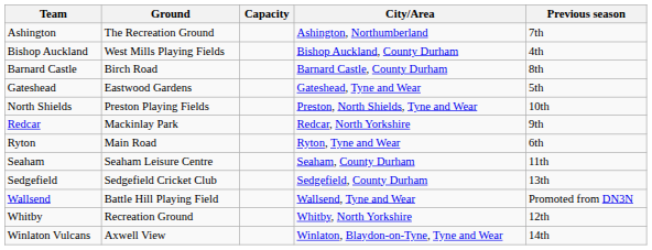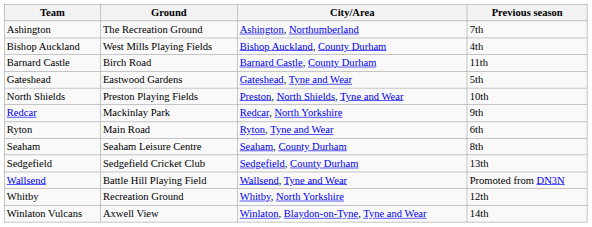 <table class="wikitable sortable" width=100%>
 <tr>
 <th>Team</th>
 <th>Ground</th>
-<th>Capacity</th>
 <th>City/Area</th>
 <th>Previous season</th>
 </tr>
 <tr>
 <td>Ashington</td>
 <td>The Recreation Ground</td>
-<td></td>
 <td><a href='#'>Ashington</a>, <a href='#'>Northumberland</a></td>
 <td>7th</td>
 </tr>
 <tr>
 <td>Bishop Auckland</td>
 <td>West Mills Playing Fields</td>
-<td></td>
 <td><a href='#'>Bishop Auckland</a>, <a href='#'>County Durham</a></td>
 <td>4th</td>
 </tr>
 <tr>
 <td>Barnard Castle</td>
 <td>Birch Road</td>
-<td></td>
 <td><a href='#'>Barnard Castle</a>, <a href='#'>County Durham</a></td>
-<td>8th</td>
+<td>11th</td>
 </tr>
 <tr>
 <td>Gateshead</td>
 <td>Eastwood Gardens</td>
-<td></td>
 <td><a href='#'>Gateshead</a>, <a href='#'>Tyne and Wear</a></td>
 <td>5th</td>
 </tr>
 <tr>
 <td>North Shields</td>
 <td>Preston Playing Fields</td>
-<td></td>
 <td><a href='#'>Preston</a>, <a href='#'>North Shields</a>, <a href='#'>Tyne and Wear</a></td>
 <td>10th</td>
 </tr>
 <tr>
 <td><a href='#'>Redcar</a></td>
 <td>Mackinlay Park</td>
-<td></td>
 <td><a href='#'>Redcar</a>, <a href='#'>North Yorkshire</a></td>
 <td>9th</td>
 </tr>
 <tr>
 <td>Ryton</td>
 <td>Main Road</td>
-<td></td>
 <td><a href='#'>Ryton</a>, <a href='#'>Tyne and Wear</a></td>
 <td>6th</td>
 </tr>
 <tr>
 <td>Seaham</td>
 <td>Seaham Leisure Centre</td>
-<td></td>
 <td><a href='#'>Seaham</a>, <a href='#'>County Durham</a></td>
-<td>11th</td>
+<td>8th</td>
 </tr>
 <tr>
 <td>Sedgefield</td>
 <td>Sedgefield Cricket Club</td>
-<td></td>
 <td><a href='#'>Sedgefield</a>, <a href='#'>County Durham</a></td>
 <td>13th</td>
 </tr>
 <tr>
 <td><a href='#'>Wallsend</a></td>
 <td>Battle Hill Playing Field</td>
-<td></td>
 <td><a href='#'>Wallsend</a>, <a href='#'>Tyne and Wear</a></td>
 <td>Promoted from <a href='#'>DN3N</a></td>
 </tr>
 <tr>
 <td>Whitby</td>
 <td>Recreation Ground</td>
-<td></td>
 <td><a href='#'>Whitby</a>, <a href='#'>North Yorkshire</a></td>
 <td>12th</td>
 </tr>
 <tr>
 <td>Winlaton Vulcans</td>
 <td>Axwell View</td>
-<td></td>
 <td><a href='#'>Winlaton</a>, <a href='#'>Blaydon-on-Tyne</a>, <a href='#'>Tyne and Wear</a></td>
 <td>14th</td>
 </tr>
 </table>
